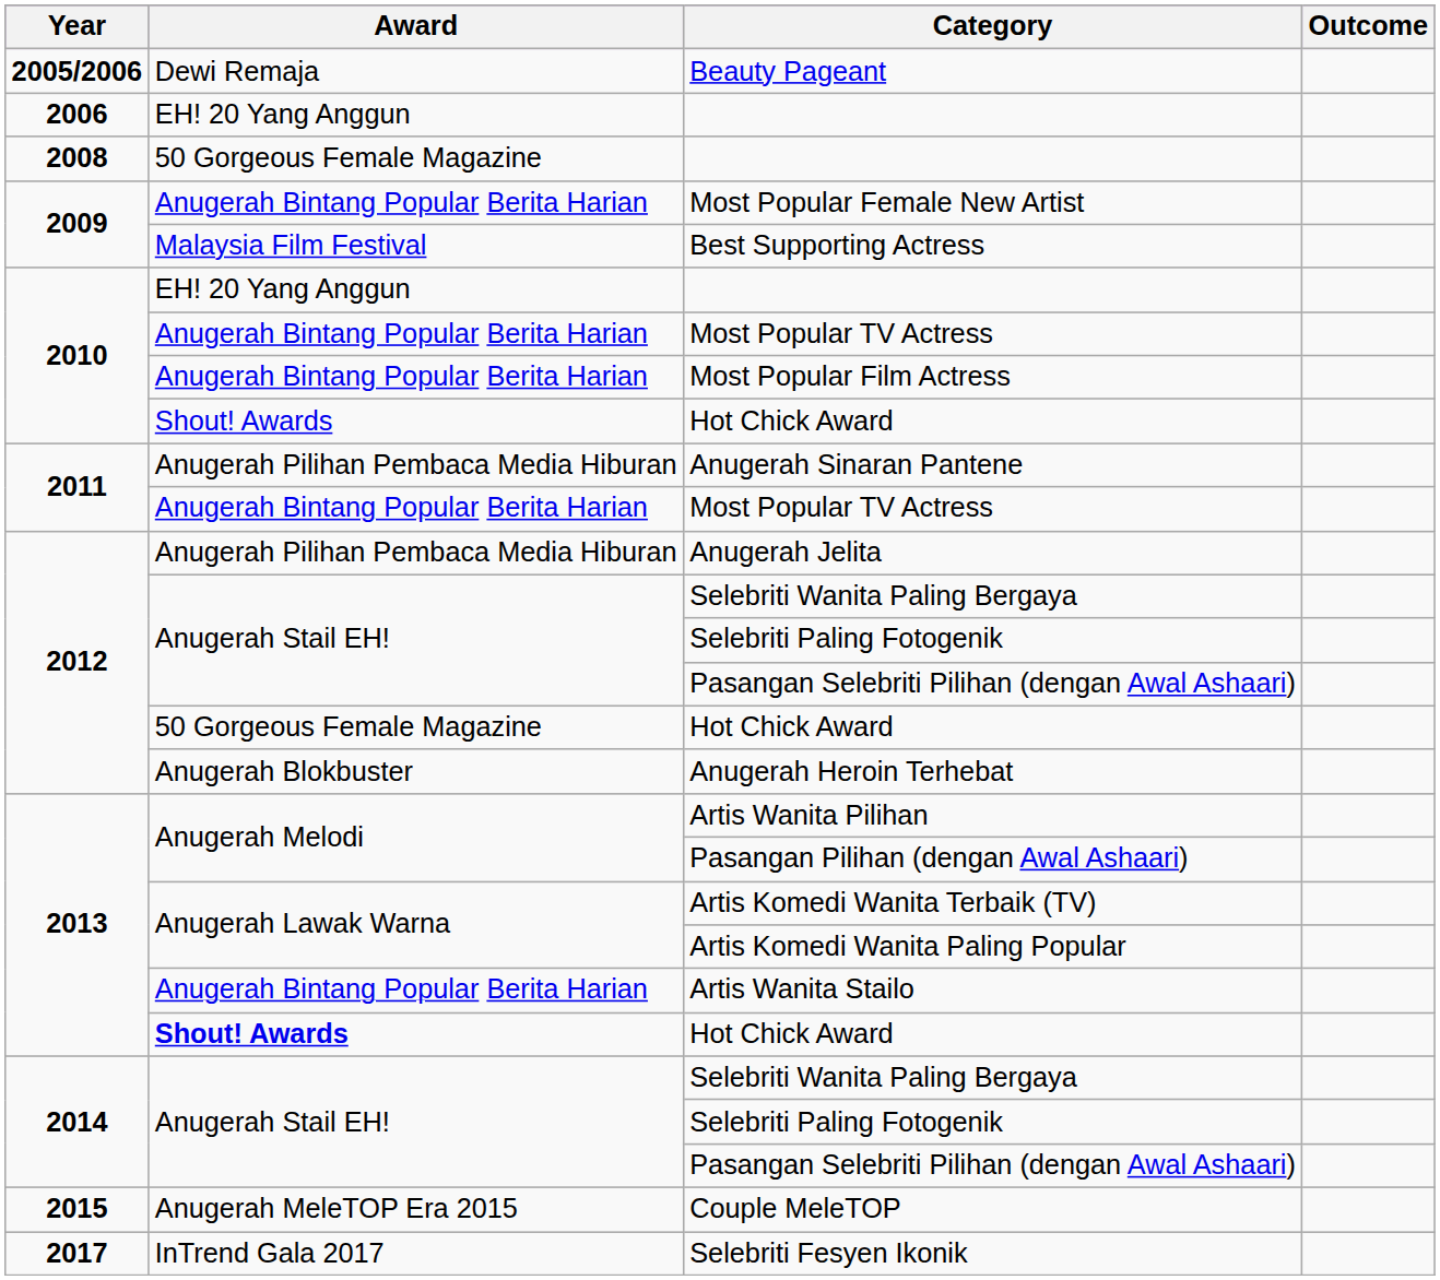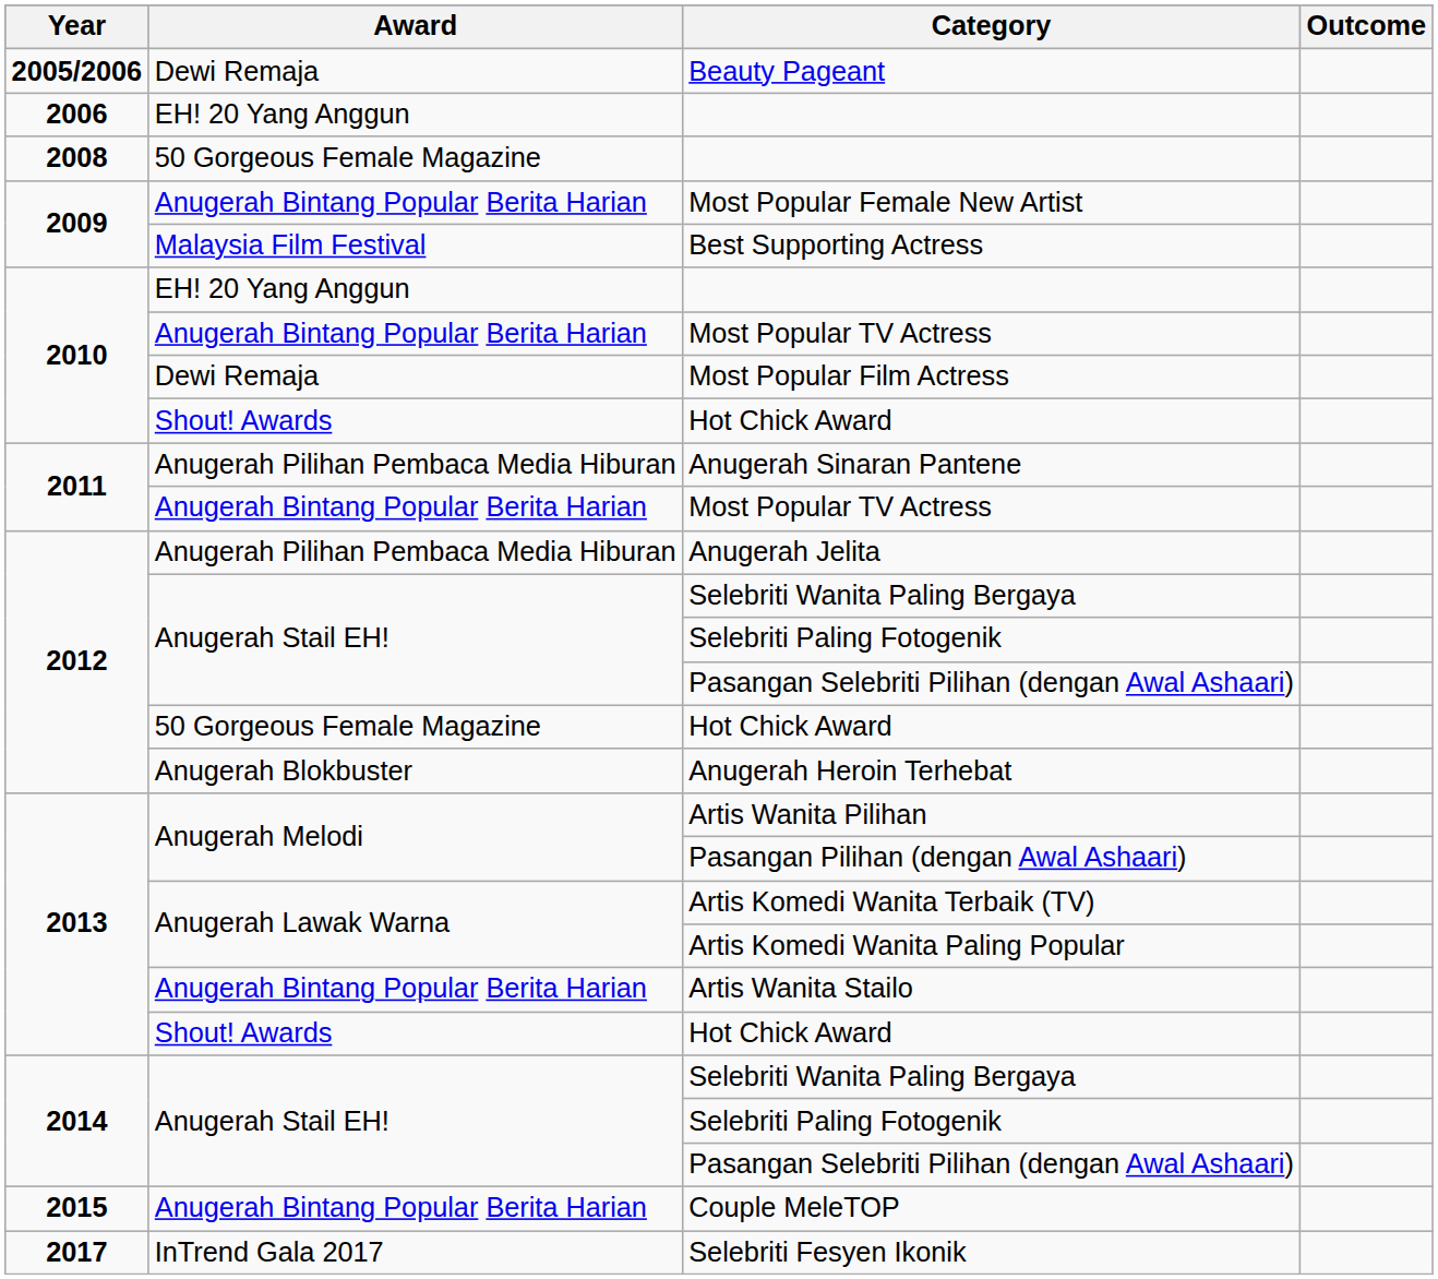 <table class="wikitable">
 <tr style="background:#96c; text-align:center;">
 <th style="text-align:center;">Year</th>
 <th>Award</th>
 <th>Category</th>
 <th>Outcome</th>
 </tr>
 <tr>
 <td style="text-align:center;"><strong>2005/2006</strong></td>
 <td>Dewi Remaja</td>
 <td><a href='#'>Beauty Pageant</a></td>
 <td></td>
 </tr>
 <tr>
 <td style="text-align:center;"><strong>2006</strong></td>
 <td>EH! 20 Yang Anggun</td>
 <td></td>
 <td></td>
 </tr>
 <tr>
 <td style="text-align:center;"><strong>2008</strong></td>
 <td>50 Gorgeous Female Magazine</td>
 <td></td>
 <td></td>
 </tr>
 <tr>
 <td rowspan=2 style="text-align:center;"><strong>2009</strong></td>
 <td><a href='#'>Anugerah Bintang Popular</a> <a href='#'>Berita Harian</a></td>
 <td>Most Popular Female New Artist</td>
 <td></td>
 </tr>
 <tr>
 <td><a href='#'>Malaysia Film Festival</a></td>
 <td>Best Supporting Actress</td>
 <td></td>
 </tr>
 <tr>
 <td rowspan=4 style="text-align:center;"><strong>2010</strong></td>
 <td>EH! 20 Yang Anggun</td>
 <td></td>
 <td></td>
 </tr>
 <tr>
 <td><a href='#'>Anugerah Bintang Popular</a> <a href='#'>Berita Harian</a></td>
 <td>Most Popular TV Actress</td>
 <td></td>
 </tr>
 <tr>
-<td><a href='#'>Anugerah Bintang Popular</a> <a href='#'>Berita Harian</a></td>
+<td>Dewi Remaja</td>
 <td>Most Popular Film Actress</td>
 <td></td>
 </tr>
 <tr>
 <td><a href='#'>Shout! Awards</a></td>
 <td>Hot Chick Award</td>
 <td></td>
 </tr>
 <tr>
 <td rowspan="2" style="text-align:center;"><strong>2011</strong></td>
 <td>Anugerah Pilihan Pembaca Media Hiburan</td>
 <td>Anugerah Sinaran Pantene</td>
 <td></td>
 </tr>
 <tr>
 <td><a href='#'>Anugerah Bintang Popular</a> <a href='#'>Berita Harian</a></td>
 <td>Most Popular TV Actress</td>
 <td></td>
 </tr>
 <tr>
 <td rowspan="6" style="text-align:center;"><strong>2012</strong></td>
 <td>Anugerah Pilihan Pembaca Media Hiburan</td>
 <td>Anugerah Jelita</td>
 <td></td>
 </tr>
 <tr>
 <td rowspan="3">Anugerah Stail EH!</td>
 <td>Selebriti Wanita Paling Bergaya</td>
 <td></td>
 </tr>
 <tr>
 <td>Selebriti Paling Fotogenik</td>
 <td> </td>
 </tr>
 <tr>
 <td>Pasangan Selebriti Pilihan (dengan <a href='#'>Awal Ashaari</a>)</td>
 <td></td>
 </tr>
 <tr>
 <td>50 Gorgeous Female Magazine</td>
 <td>Hot Chick Award</td>
 <td></td>
 </tr>
 <tr>
 <td>Anugerah Blokbuster</td>
 <td>Anugerah Heroin Terhebat</td>
 <td></td>
 </tr>
 <tr>
 <td rowspan="6" style="text-align:center;"><strong>2013</strong></td>
 <td rowspan="2">Anugerah Melodi</td>
 <td>Artis Wanita Pilihan</td>
 <td></td>
 </tr>
 <tr>
 <td>Pasangan Pilihan (dengan <a href='#'>Awal Ashaari</a>)</td>
 <td></td>
 </tr>
 <tr>
 <td rowspan="2">Anugerah Lawak Warna</td>
 <td>Artis Komedi Wanita Terbaik (TV)</td>
 <td></td>
 </tr>
 <tr>
 <td>Artis Komedi Wanita Paling Popular</td>
 <td></td>
 </tr>
 <tr>
 <td><a href='#'>Anugerah Bintang Popular</a> <a href='#'>Berita Harian</a></td>
 <td>Artis Wanita Stailo</td>
 <td></td>
 </tr>
 <tr>
-<td><strong><a href='#'>Shout! Awards</a></strong></td>
+<td><a href='#'>Shout! Awards</a></td>
 <td>Hot Chick Award</td>
 <td></td>
 </tr>
 <tr>
 <td rowspan="3" style="text-align:center;"><strong>2014</strong></td>
 <td rowspan="3">Anugerah Stail EH!</td>
 <td>Selebriti Wanita Paling Bergaya</td>
 <td></td>
 </tr>
 <tr>
 <td>Selebriti Paling Fotogenik</td>
 <td> </td>
 </tr>
 <tr>
 <td>Pasangan Selebriti Pilihan (dengan <a href='#'>Awal Ashaari</a>)</td>
 <td></td>
 </tr>
 <tr>
 <td rowspan="1" align="center"><strong>2015</strong></td>
-<td>Anugerah MeleTOP Era 2015</td>
+<td><a href='#'>Anugerah Bintang Popular</a> <a href='#'>Berita Harian</a></td>
 <td>Couple MeleTOP</td>
 <td></td>
 </tr>
 <tr>
 <td rowspan="1" align="center"><strong>2017</strong></td>
 <td>InTrend Gala 2017</td>
 <td>Selebriti Fesyen Ikonik</td>
 <td></td>
 </tr>
 <tr>
 </tr>
 </table>
